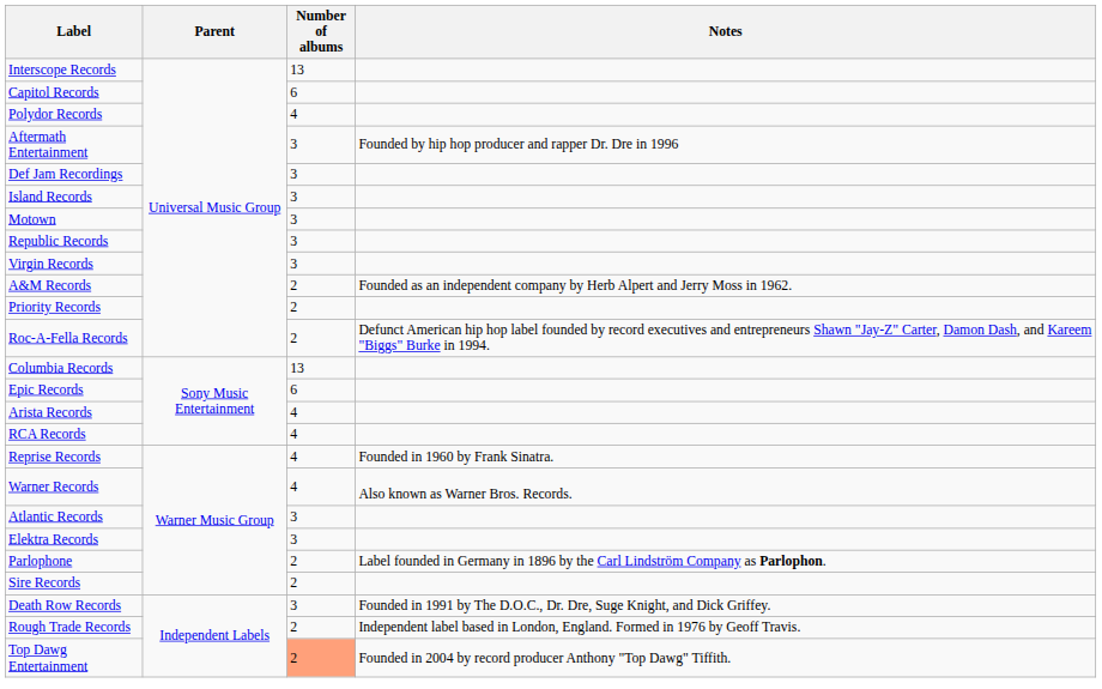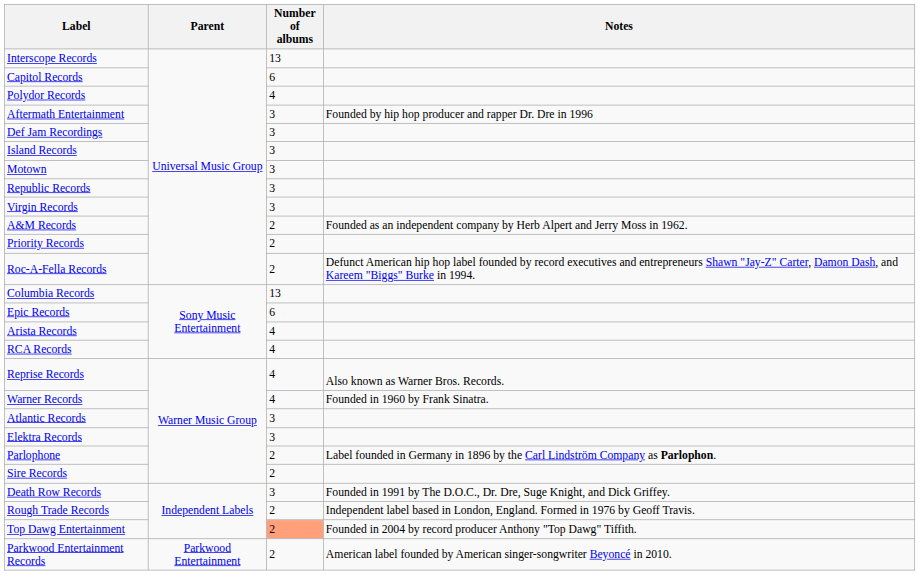 <table class="wikitable sortable">
 <tr>
 <th>Label</th>
 <th>Parent</th>
 <th>Number of <br> albums</th>
 <th class="unsortable">Notes</th>
 </tr>
 <tr>
 <td><a href='#'>Interscope Records</a></td>
 <td rowspan="12" style="text-align:center;"><a href='#'>Universal Music Group</a></td>
 <td>13</td>
 <td></td>
 </tr>
 <tr>
 <td><a href='#'>Capitol Records</a></td>
 <td>6</td>
 <td></td>
 </tr>
 <tr>
 <td><a href='#'>Polydor Records</a></td>
 <td>4</td>
 <td></td>
 </tr>
 <tr>
 <td><a href='#'>Aftermath Entertainment</a></td>
 <td>3</td>
 <td>Founded by hip hop producer and rapper Dr. Dre in 1996</td>
 </tr>
 <tr>
 <td><a href='#'>Def Jam Recordings</a></td>
 <td>3</td>
 <td></td>
 </tr>
 <tr>
 <td><a href='#'>Island Records</a></td>
 <td>3</td>
 <td></td>
 </tr>
 <tr>
 <td><a href='#'>Motown</a></td>
 <td>3</td>
 <td></td>
 </tr>
 <tr>
 <td><a href='#'>Republic Records</a></td>
 <td>3</td>
 <td></td>
 </tr>
 <tr>
 <td><a href='#'>Virgin Records</a></td>
 <td>3</td>
 <td></td>
 </tr>
 <tr>
 <td><a href='#'>A&M Records</a></td>
 <td>2</td>
 <td>Founded as an independent company by Herb Alpert and Jerry Moss in 1962.</td>
 </tr>
 <tr>
 <td><a href='#'>Priority Records</a></td>
 <td>2</td>
 <td></td>
 </tr>
 <tr>
 <td><a href='#'>Roc-A-Fella Records</a></td>
 <td>2</td>
 <td>Defunct American hip hop label founded by record executives and entrepreneurs <a href='#'>Shawn "Jay-Z" Carter</a>, <a href='#'>Damon Dash</a>, and <a href='#'>Kareem "Biggs" Burke</a> in 1994.</td>
 </tr>
 <tr>
 <td><a href='#'>Columbia Records</a></td>
 <td rowspan="4" style="text-align:center;"><a href='#'>Sony Music Entertainment</a></td>
 <td>13</td>
 <td></td>
 </tr>
 <tr>
 <td><a href='#'>Epic Records</a></td>
 <td>6</td>
 <td></td>
 </tr>
 <tr>
 <td><a href='#'>Arista Records</a></td>
 <td>4</td>
 <td></td>
 </tr>
 <tr>
 <td><a href='#'>RCA Records</a></td>
 <td>4</td>
 <td></td>
 </tr>
 <tr>
 <td><a href='#'>Reprise Records</a></td>
 <td rowspan="6" style="text-align:center;"><a href='#'>Warner Music Group</a></td>
 <td>4</td>
-<td>Founded in 1960 by Frank Sinatra.</td>
+<td><br>Also known as Warner Bros. Records.</td>
 </tr>
 <tr>
 <td><a href='#'>Warner Records</a></td>
 <td>4</td>
-<td><br>Also known as Warner Bros. Records.</td>
+<td>Founded in 1960 by Frank Sinatra.</td>
 </tr>
 <tr>
 <td><a href='#'>Atlantic Records</a></td>
 <td>3</td>
 <td></td>
 </tr>
 <tr>
 <td><a href='#'>Elektra Records</a></td>
 <td>3</td>
 <td></td>
 </tr>
 <tr>
 <td><a href='#'>Parlophone</a></td>
 <td>2</td>
 <td>Label founded in Germany in 1896 by the <a href='#'>Carl Lindström Company</a> as <strong>Parlophon</strong>.</td>
 </tr>
 <tr>
 <td><a href='#'>Sire Records</a></td>
 <td>2</td>
 <td></td>
 </tr>
 <tr>
 <td><a href='#'>Death Row Records</a></td>
 <td rowspan="3" style="text-align:center;"><a href='#'>Independent Labels</a></td>
 <td>3</td>
 <td>Founded in 1991 by The D.O.C., Dr. Dre, Suge Knight, and Dick Griffey.</td>
 </tr>
 <tr>
 <td><a href='#'>Rough Trade Records</a></td>
 <td>2</td>
 <td>Independent label based in London, England. Formed in 1976 by Geoff Travis.</td>
 </tr>
 <tr>
 <td><a href='#'>Top Dawg Entertainment</a></td>
 <td style="background: lightsalmon;">2</td>
 <td>Founded in 2004 by record producer Anthony "Top Dawg" Tiffith.</td>
 </tr>
+<tr>
+<td><a href='#'>Parkwood Entertainment Records</a></td>
+<td style="text-align:center;"><a href='#'>Parkwood Entertainment</a></td>
+<td>2</td>
+<td>American label founded by American singer-songwriter <a href='#'>Beyoncé</a> in 2010.</td>
+</tr>
 </table>
